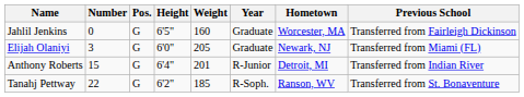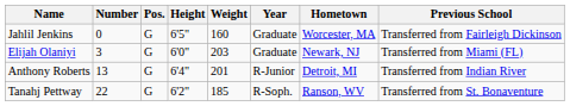 <table class="wikitable sortable" border="1">
 <tr>
 <th>Name</th>
 <th>Number</th>
 <th>Pos.</th>
 <th>Height</th>
 <th>Weight</th>
 <th>Year</th>
 <th>Hometown</th>
 <th class="unsortable">Previous School</th>
 </tr>
 <tr>
 <td>Jahlil Jenkins</td>
 <td>0</td>
 <td>G</td>
 <td>6'5"</td>
 <td>160</td>
 <td>Graduate</td>
 <td><a href='#'>Worcester, MA</a></td>
 <td>Transferred from <a href='#'>Fairleigh Dickinson</a></td>
 </tr>
 <tr>
 <td><a href='#'>Elijah Olaniyi</a></td>
 <td>3</td>
 <td>G</td>
 <td>6'0"</td>
-<td>205</td>
+<td>203</td>
 <td>Graduate</td>
 <td><a href='#'>Newark, NJ</a></td>
 <td>Transferred from <a href='#'>Miami (FL)</a></td>
 </tr>
 <tr>
 <td>Anthony Roberts</td>
-<td>15</td>
+<td>13</td>
 <td>G</td>
 <td>6'4"</td>
 <td>201</td>
 <td>R-Junior</td>
 <td><a href='#'>Detroit, MI</a></td>
 <td>Transferred from <a href='#'>Indian River</a></td>
 </tr>
 <tr>
 <td>Tanahj Pettway</td>
 <td>22</td>
 <td>G</td>
 <td>6'2"</td>
 <td>185</td>
 <td>R-Soph.</td>
 <td><a href='#'>Ranson, WV</a></td>
 <td>Transferred from <a href='#'>St. Bonaventure</a></td>
 </tr>
 </table>
